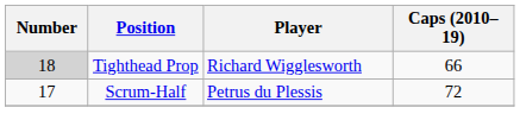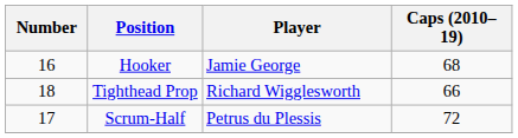 <table class="wikitable sticky-header">
 <tr>
 <th width=70>Number</th>
 <th width=100><a href='#'>Position</a></th>
 <th width=170>Player</th>
 <th width=105>Caps (2010–19)</th>
 </tr>
 <tr>
-<td align=center style="background: lightgrey;">18</td>
+<td align=center>16</td>
+<td align=center><a href='#'>Hooker</a></td>
+<td> <a href='#'>Jamie George</a></td>
+<td align=center>68</td>
+</tr>
+<tr>
+<td align=center>18</td>
 <td align=center><a href='#'>Tighthead Prop</a></td>
 <td> <a href='#'>Richard Wigglesworth</a></td>
 <td align=center>66</td>
 </tr>
 <tr>
 <td align=center>17</td>
 <td align=center><a href='#'>Scrum-Half</a></td>
 <td> <a href='#'>Petrus du Plessis</a></td>
 <td align=center>72</td>
 </tr>
 <tr>
 </tr>
 </table>
